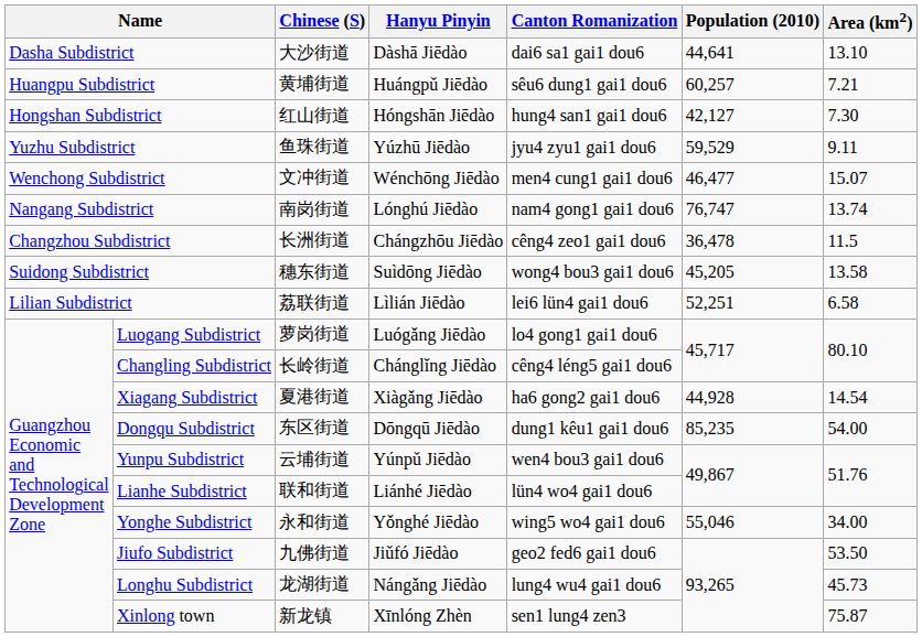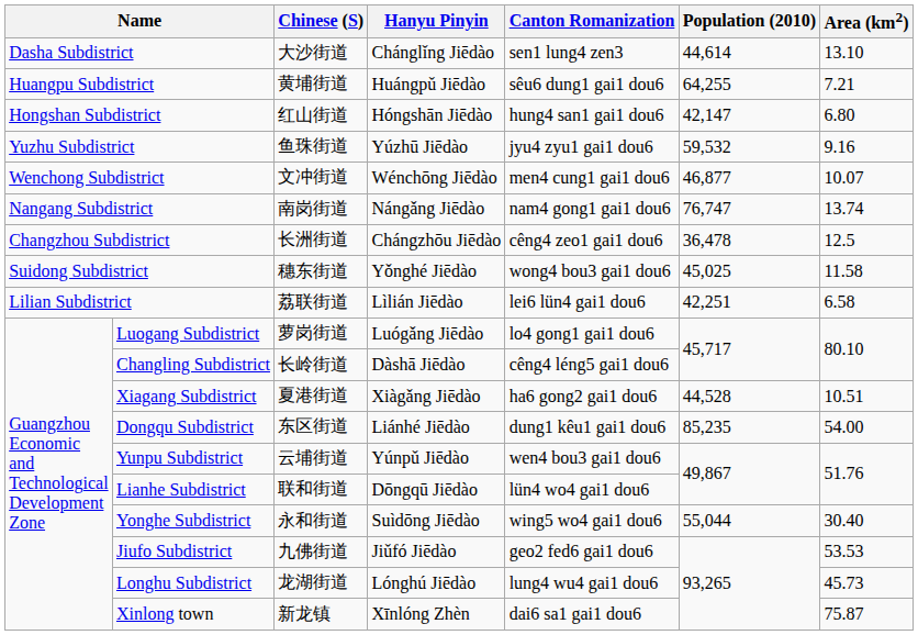 <table class="wikitable">
 <tr>
 <th colspan="2">Name</th>
 <th><a href='#'>Chinese</a> (<a href='#'>S</a>)</th>
 <th><a href='#'>Hanyu Pinyin</a></th>
 <th><a href='#'>Canton Romanization</a></th>
 <th>Population (2010)</th>
 <th>Area (km<sup>2</sup>)</th>
 </tr>
 <tr>
 <td colspan="2"><a href='#'>Dasha Subdistrict</a></td>
 <td>大沙街道</td>
-<td>Dàshā Jiēdào</td>
-<td>dai6 sa1 gai1 dou6</td>
-<td>44,641</td>
+<td>Chánglǐng Jiēdào</td>
+<td>sen1 lung4 zen3</td>
+<td>44,614</td>
 <td>13.10</td>
 </tr>
 <tr>
 <td colspan="2"><a href='#'>Huangpu Subdistrict</a></td>
 <td>黄埔街道</td>
 <td>Huángpǔ Jiēdào</td>
 <td>sêu6 dung1 gai1 dou6</td>
-<td>60,257</td>
+<td>64,255</td>
 <td>7.21</td>
 </tr>
 <tr>
 <td colspan="2"><a href='#'>Hongshan Subdistrict</a></td>
 <td>红山街道</td>
 <td>Hóngshān Jiēdào</td>
 <td>hung4 san1 gai1 dou6</td>
-<td>42,127</td>
-<td>7.30</td>
+<td>42,147</td>
+<td>6.80</td>
 </tr>
 <tr>
 <td colspan="2"><a href='#'>Yuzhu Subdistrict</a></td>
 <td>鱼珠街道</td>
 <td>Yúzhū Jiēdào</td>
 <td>jyu4 zyu1 gai1 dou6</td>
-<td>59,529</td>
-<td>9.11</td>
+<td>59,532</td>
+<td>9.16</td>
 </tr>
 <tr>
 <td colspan="2"><a href='#'>Wenchong Subdistrict</a></td>
 <td>文冲街道</td>
 <td>Wénchōng Jiēdào</td>
 <td>men4 cung1 gai1 dou6</td>
-<td>46,477</td>
-<td>15.07</td>
+<td>46,877</td>
+<td>10.07</td>
 </tr>
 <tr>
 <td colspan="2"><a href='#'>Nangang Subdistrict</a></td>
 <td>南岗街道</td>
-<td>Lónghú Jiēdào</td>
+<td>Nángǎng Jiēdào</td>
 <td>nam4 gong1 gai1 dou6</td>
 <td>76,747</td>
 <td>13.74</td>
 </tr>
 <tr>
 <td colspan="2"><a href='#'>Changzhou Subdistrict</a></td>
 <td>长洲街道</td>
 <td>Chángzhōu Jiēdào</td>
 <td>cêng4 zeo1 gai1 dou6</td>
 <td>36,478</td>
-<td>11.5</td>
+<td>12.5</td>
 </tr>
 <tr>
 <td colspan="2"><a href='#'>Suidong Subdistrict</a></td>
 <td>穗东街道</td>
-<td>Suìdōng Jiēdào</td>
+<td>Yǒnghé Jiēdào</td>
 <td>wong4 bou3 gai1 dou6</td>
-<td>45,205</td>
-<td>13.58</td>
+<td>45,025</td>
+<td>11.58</td>
 </tr>
 <tr>
 <td colspan="2"><a href='#'>Lilian Subdistrict</a></td>
 <td>荔联街道</td>
 <td>Lìlián Jiēdào</td>
 <td>lei6 lün4 gai1 dou6</td>
-<td>52,251</td>
+<td>42,251</td>
 <td>6.58</td>
 </tr>
 <tr>
 <td rowspan="11"><a href='#'>Guangzhou<br>Economic<br>and<br>Technological<br>Development<br>Zone</a></td>
 <td><a href='#'>Luogang Subdistrict</a></td>
 <td>萝岗街道</td>
 <td>Luógǎng Jiēdào</td>
 <td>lo4 gong1 gai1 dou6</td>
 <td rowspan="2">45,717</td>
 <td rowspan="2">80.10</td>
 </tr>
 <tr>
 <td><a href='#'>Changling Subdistrict</a></td>
 <td>长岭街道</td>
-<td>Chánglǐng Jiēdào</td>
+<td>Dàshā Jiēdào</td>
 <td>cêng4 léng5 gai1 dou6</td>
 </tr>
 <tr>
 <td><a href='#'>Xiagang Subdistrict</a></td>
 <td>夏港街道</td>
 <td>Xiàgǎng Jiēdào</td>
 <td>ha6 gong2 gai1 dou6</td>
-<td>44,928</td>
-<td>14.54</td>
+<td>44,528</td>
+<td>10.51</td>
 </tr>
 <tr>
 <td><a href='#'>Dongqu Subdistrict</a></td>
 <td>东区街道</td>
-<td>Dōngqū Jiēdào</td>
+<td>Liánhé Jiēdào</td>
 <td>dung1 kêu1 gai1 dou6</td>
 <td rowspan="2">85,235</td>
 <td rowspan="2">54.00</td>
 </tr>
 <tr>
 <td rowspan="2"><a href='#'>Yunpu Subdistrict</a></td>
 <td rowspan="2">云埔街道</td>
 <td rowspan="2">Yúnpǔ Jiēdào</td>
 <td rowspan="2">wen4 bou3 gai1 dou6</td>
 </tr>
 <tr>
 <td rowspan="2">49,867</td>
 <td rowspan="2">51.76</td>
 </tr>
 <tr>
 <td><a href='#'>Lianhe Subdistrict</a></td>
 <td>联和街道</td>
-<td>Liánhé Jiēdào</td>
+<td>Dōngqū Jiēdào</td>
 <td>lün4 wo4 gai1 dou6</td>
 </tr>
 <tr>
 <td><a href='#'>Yonghe Subdistrict</a></td>
 <td>永和街道</td>
-<td>Yǒnghé Jiēdào</td>
+<td>Suìdōng Jiēdào</td>
 <td>wing5 wo4 gai1 dou6</td>
-<td>55,046</td>
-<td>34.00</td>
+<td>55,044</td>
+<td>30.40</td>
 </tr>
 <tr>
 <td><a href='#'>Jiufo Subdistrict</a></td>
 <td>九佛街道</td>
 <td>Jiǔfó Jiēdào</td>
 <td>geo2 fed6 gai1 dou6</td>
 <td rowspan="3">93,265</td>
-<td>53.50</td>
+<td>53.53</td>
 </tr>
 <tr>
 <td><a href='#'>Longhu Subdistrict</a></td>
 <td>龙湖街道</td>
-<td>Nángǎng Jiēdào</td>
+<td>Lónghú Jiēdào</td>
 <td>lung4 wu4 gai1 dou6</td>
 <td>45.73</td>
 </tr>
 <tr>
 <td><a href='#'>Xinlong</a> town</td>
 <td>新龙镇</td>
 <td>Xīnlóng Zhèn</td>
-<td>sen1 lung4 zen3</td>
+<td>dai6 sa1 gai1 dou6</td>
 <td>75.87</td>
 </tr>
 </table>
